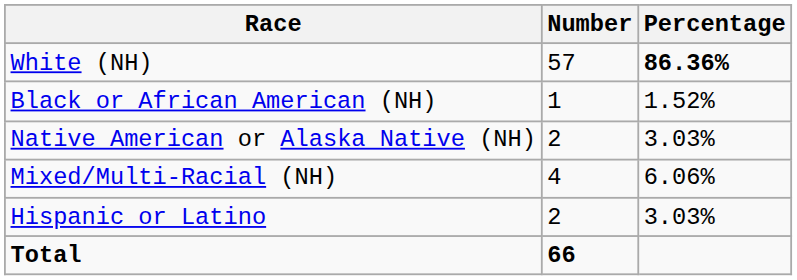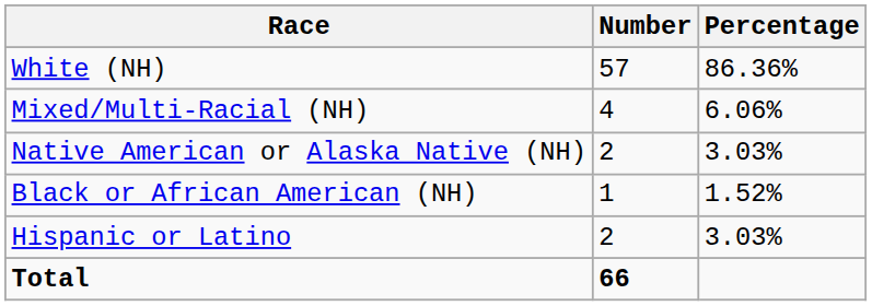 <table class="wikitable">
 <tr>
 <th>Race</th>
 <th>Number</th>
 <th>Percentage</th>
 </tr>
 <tr>
 <td><a href='#'>White</a> (NH)</td>
 <td>57</td>
-<td><strong>86.36%</strong></td>
+<td>86.36%</td>
 </tr>
 <tr>
-<td><a href='#'>Black or African American</a> (NH)</td>
-<td>1</td>
-<td>1.52%</td>
+<td><a href='#'>Mixed/Multi-Racial</a> (NH)</td>
+<td>4</td>
+<td>6.06%</td>
 </tr>
 <tr>
 <td><a href='#'>Native American</a> or <a href='#'>Alaska Native</a> (NH)</td>
 <td>2</td>
 <td>3.03%</td>
 </tr>
 <tr>
-<td><a href='#'>Mixed/Multi-Racial</a> (NH)</td>
-<td>4</td>
-<td>6.06%</td>
+<td><a href='#'>Black or African American</a> (NH)</td>
+<td>1</td>
+<td>1.52%</td>
 </tr>
 <tr>
 <td><a href='#'>Hispanic or Latino</a></td>
 <td>2</td>
 <td>3.03%</td>
 </tr>
 <tr>
 <td><strong>Total</strong></td>
 <td><strong>66</strong></td>
 <td></td>
 </tr>
 </table>
